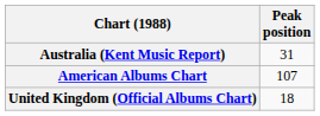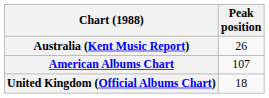 <table class="wikitable sortable plainrowheaders" style="text-align:center">
 <tr>
 <th scope="col">Chart (1988)</th>
 <th scope="col">Peak<br>position</th>
 </tr>
 <tr>
 <th scope="row">Australia (<a href='#'>Kent Music Report</a>)</th>
-<td style="text-align:center;">31</td>
+<td style="text-align:center;">26</td>
 </tr>
 <tr>
 <th scope="row"><a href='#'>American Albums Chart</a></th>
 <td>107</td>
 </tr>
 <tr>
 <th scope="row">United Kingdom (<a href='#'>Official Albums Chart</a>)</th>
 <td>18</td>
 </tr>
 </table>
